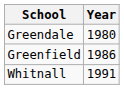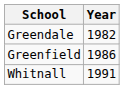 <table class="wikitable">
 <tr>
 <th>School</th>
 <th>Year</th>
 </tr>
 <tr>
 <td>Greendale</td>
-<td>1980</td>
+<td>1982</td>
 </tr>
 <tr>
 <td>Greenfield</td>
 <td>1986</td>
 </tr>
 <tr>
 <td>Whitnall</td>
 <td>1991</td>
 </tr>
 </table>
